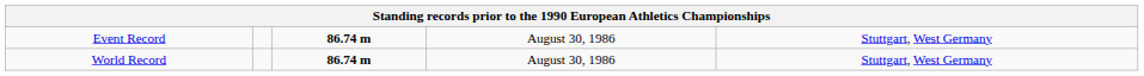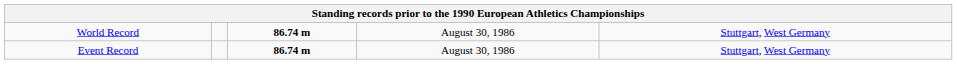 <table class="wikitable" style=" text-align:center; font-size:110%;" width="95%">
 <tr>
 <th colspan="5">Standing records prior to the 1990 European Athletics Championships</th>
+</tr>
+<tr>
+<td><a href='#'>World Record</a></td>
+<td></td>
+<td><strong>86.74 m</strong></td>
+<td>August 30, 1986</td>
+<td> <a href='#'>Stuttgart</a>, <a href='#'>West Germany</a></td>
 </tr>
 <tr>
 <td><a href='#'>Event Record</a></td>
 <td></td>
 <td><strong>86.74 m</strong></td>
 <td>August 30, 1986</td>
 <td> <a href='#'>Stuttgart</a>, <a href='#'>West Germany</a></td>
 </tr>
-<tr>
-<td><a href='#'>World Record</a></td>
-<td></td>
-<td><strong>86.74 m</strong></td>
-<td>August 30, 1986</td>
-<td> <a href='#'>Stuttgart</a>, <a href='#'>West Germany</a></td>
-</tr>
 </table>
